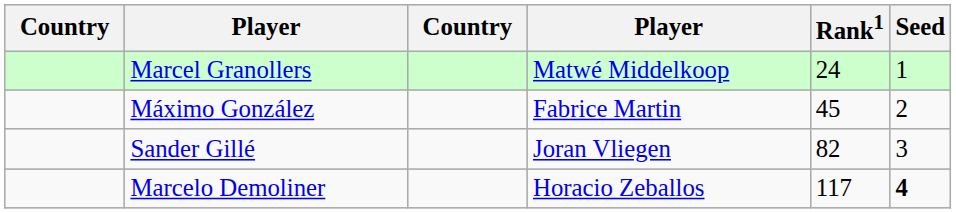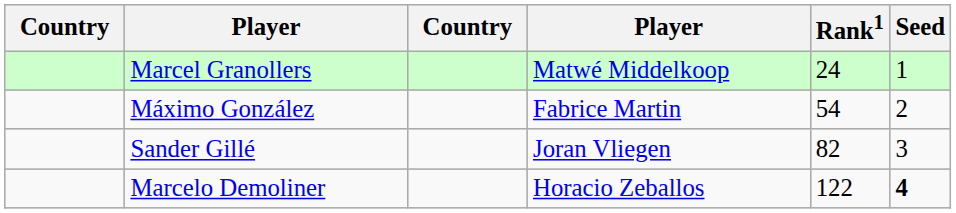 <table class="sortable wikitable">
 <tr>
 <th width="70">Country</th>
 <th width="175">Player</th>
 <th width="70">Country</th>
 <th width="175">Player</th>
 <th>Rank<sup>1</sup></th>
 <th>Seed</th>
 </tr>
 <tr style="background:#cfc;">
 <td></td>
 <td><a href='#'>Marcel Granollers</a></td>
 <td></td>
 <td><a href='#'>Matwé Middelkoop</a></td>
 <td>24</td>
 <td>1</td>
 </tr>
 <tr>
 <td></td>
 <td><a href='#'>Máximo González</a></td>
 <td></td>
 <td><a href='#'>Fabrice Martin</a></td>
-<td>45</td>
+<td>54</td>
 <td>2</td>
 </tr>
 <tr>
 <td></td>
 <td><a href='#'>Sander Gillé</a></td>
 <td></td>
 <td><a href='#'>Joran Vliegen</a></td>
 <td>82</td>
 <td>3</td>
 </tr>
 <tr>
 <td></td>
 <td><a href='#'>Marcelo Demoliner</a></td>
 <td></td>
 <td><a href='#'>Horacio Zeballos</a></td>
-<td>117</td>
+<td>122</td>
 <td><strong>4</strong></td>
 </tr>
 </table>
